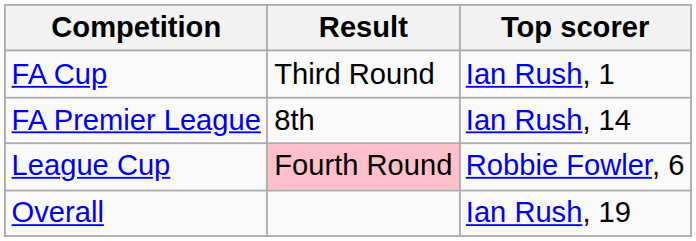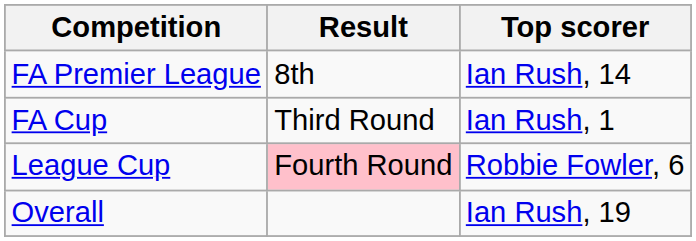 <table class="wikitable">
 <tr>
 <th>Competition</th>
 <th>Result</th>
 <th>Top scorer</th>
 </tr>
 <tr>
+<td><a href='#'>FA Premier League</a></td>
+<td>8th</td>
+<td><a href='#'>Ian Rush</a>, 14</td>
+</tr>
+<tr>
 <td><a href='#'>FA Cup</a></td>
 <td>Third Round</td>
 <td><a href='#'>Ian Rush</a>, 1</td>
-</tr>
-<tr>
-<td><a href='#'>FA Premier League</a></td>
-<td>8th</td>
-<td><a href='#'>Ian Rush</a>, 14</td>
 </tr>
 <tr>
 <td><a href='#'>League Cup</a></td>
 <td style="background: pink;">Fourth Round</td>
 <td><a href='#'>Robbie Fowler</a>, 6</td>
 </tr>
 <tr>
 <td><a href='#'>Overall</a></td>
 <td></td>
 <td><a href='#'>Ian Rush</a>, 19</td>
 </tr>
 </table>
